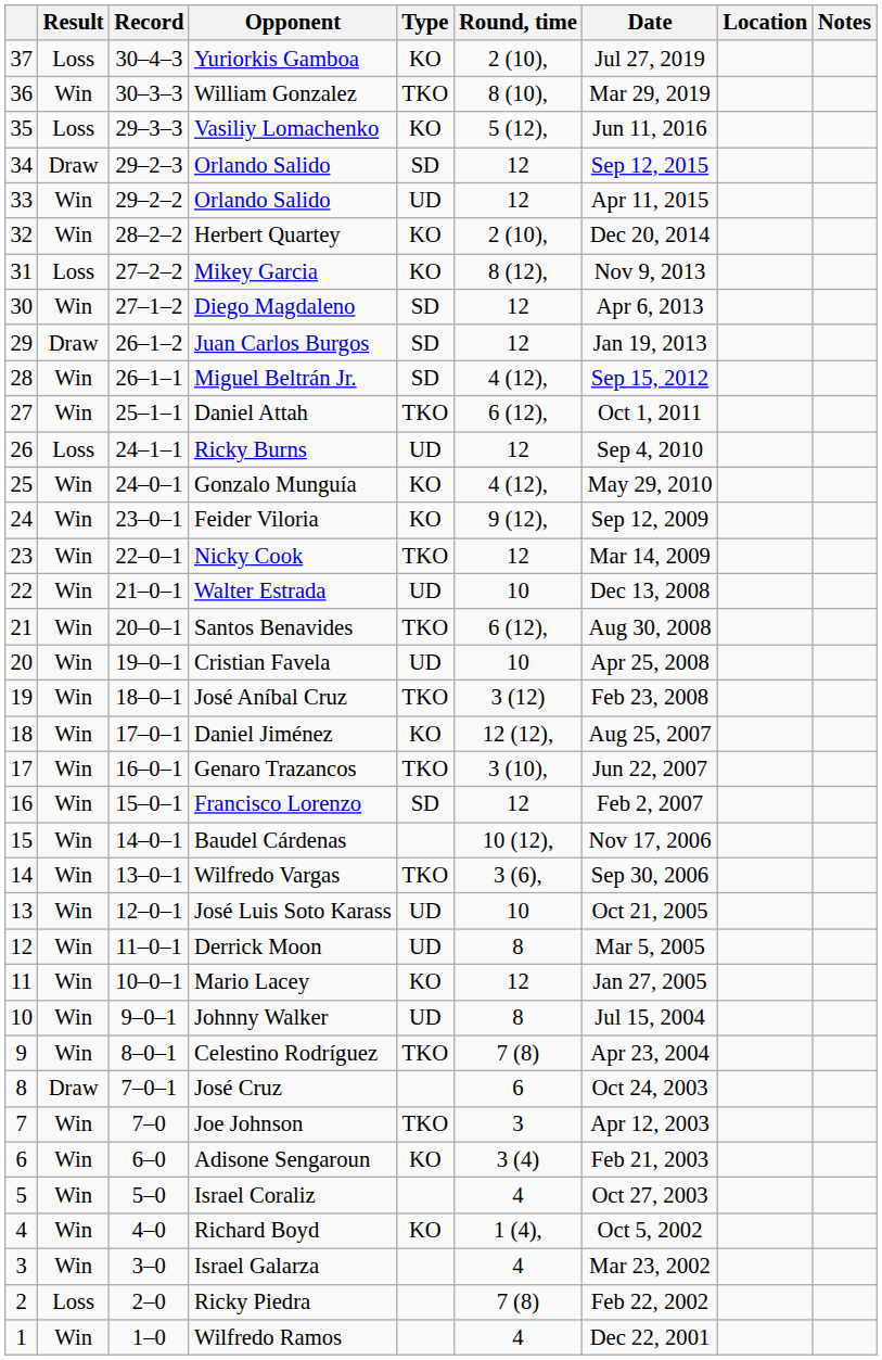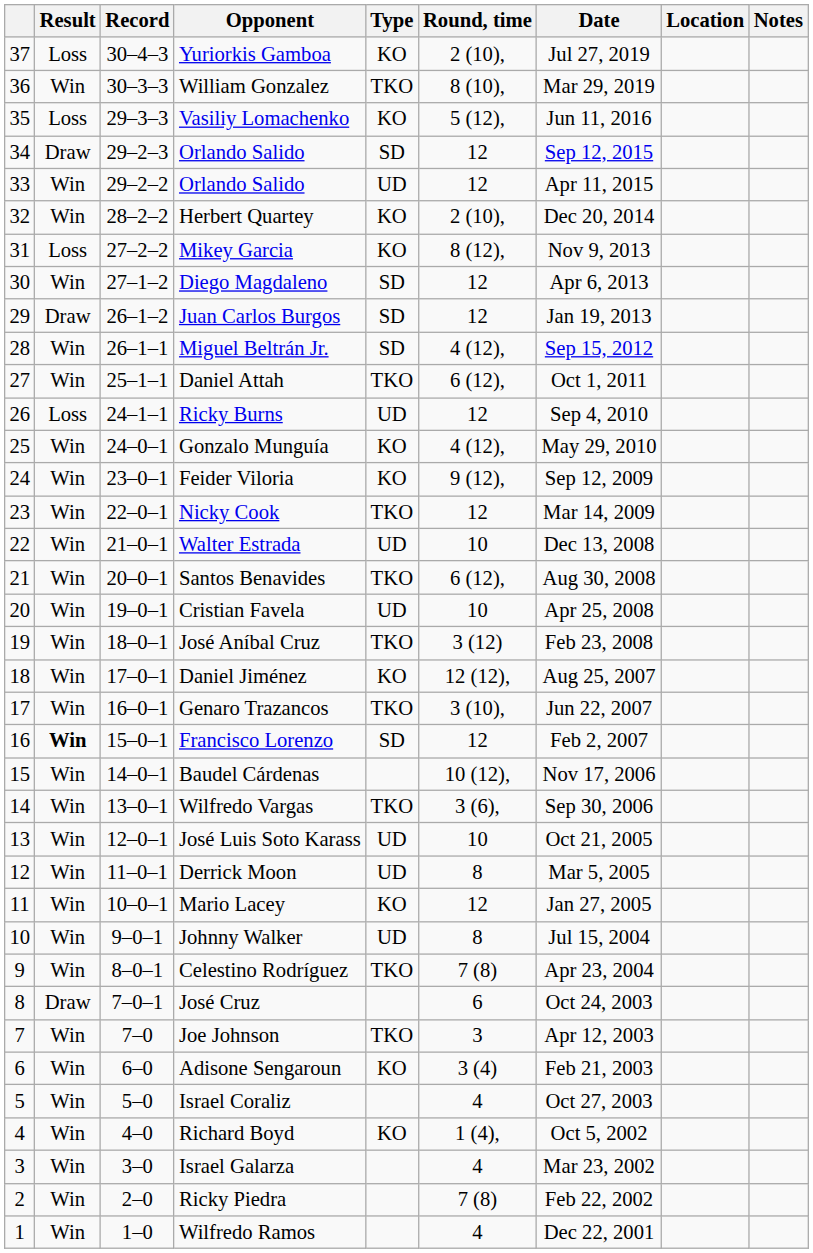 <table class="wikitable" style="text-align:center">
 <tr>
 <th></th>
 <th>Result</th>
 <th>Record</th>
 <th>Opponent</th>
 <th>Type</th>
 <th>Round, time</th>
 <th>Date</th>
 <th>Location</th>
 <th>Notes</th>
 </tr>
 <tr>
 <td>37</td>
 <td>Loss</td>
 <td>30–4–3</td>
 <td style="text-align:left;"><a href='#'>Yuriorkis Gamboa</a></td>
 <td>KO</td>
 <td>2 (10), </td>
 <td>Jul 27, 2019</td>
 <td style="text-align:left;"></td>
 <td></td>
 </tr>
 <tr>
 <td>36</td>
 <td>Win</td>
 <td>30–3–3</td>
 <td style="text-align:left;">William Gonzalez</td>
 <td>TKO</td>
 <td>8 (10), </td>
 <td>Mar 29, 2019</td>
 <td style="text-align:left;"></td>
 <td></td>
 </tr>
 <tr>
 <td>35</td>
 <td>Loss</td>
 <td>29–3–3</td>
 <td style="text-align:left;"><a href='#'>Vasiliy Lomachenko</a></td>
 <td>KO</td>
 <td>5 (12), </td>
 <td>Jun 11, 2016</td>
 <td style="text-align:left;"></td>
 <td style="text-align:left;"></td>
 </tr>
 <tr>
 <td>34</td>
 <td>Draw</td>
 <td>29–2–3</td>
 <td style="text-align:left;"><a href='#'>Orlando Salido</a></td>
 <td>SD</td>
 <td>12</td>
 <td><a href='#'>Sep 12, 2015</a></td>
 <td style="text-align:left;"></td>
 <td style="text-align:left;"></td>
 </tr>
 <tr>
 <td>33</td>
 <td>Win</td>
 <td>29–2–2</td>
 <td style="text-align:left;"><a href='#'>Orlando Salido</a></td>
 <td>UD</td>
 <td>12</td>
 <td>Apr 11, 2015</td>
 <td style="text-align:left;"></td>
 <td style="text-align:left;"></td>
 </tr>
 <tr>
 <td>32</td>
 <td>Win</td>
 <td>28–2–2</td>
 <td style="text-align:left;">Herbert Quartey</td>
 <td>KO</td>
 <td>2 (10), </td>
 <td>Dec 20, 2014</td>
 <td style="text-align:left;"></td>
 <td></td>
 </tr>
 <tr>
 <td>31</td>
 <td>Loss</td>
 <td>27–2–2</td>
 <td style="text-align:left;"><a href='#'>Mikey Garcia</a></td>
 <td>KO</td>
 <td>8 (12), </td>
 <td>Nov 9, 2013</td>
 <td style="text-align:left;"></td>
 <td style="text-align:left;"></td>
 </tr>
 <tr>
 <td>30</td>
 <td>Win</td>
 <td>27–1–2</td>
 <td style="text-align:left;"><a href='#'>Diego Magdaleno</a></td>
 <td>SD</td>
 <td>12</td>
 <td>Apr 6, 2013</td>
 <td style="text-align:left;"></td>
 <td style="text-align:left;"></td>
 </tr>
 <tr>
 <td>29</td>
 <td>Draw</td>
 <td>26–1–2</td>
 <td style="text-align:left;"><a href='#'>Juan Carlos Burgos</a></td>
 <td>SD</td>
 <td>12</td>
 <td>Jan 19, 2013</td>
 <td style="text-align:left;"></td>
 <td style="text-align:left;"></td>
 </tr>
 <tr>
 <td>28</td>
 <td>Win</td>
 <td>26–1–1</td>
 <td style="text-align:left;"><a href='#'>Miguel Beltrán Jr.</a></td>
 <td>SD</td>
 <td>4 (12), </td>
 <td><a href='#'>Sep 15, 2012</a></td>
 <td style="text-align:left;"></td>
 <td style="text-align:left;"></td>
 </tr>
 <tr>
 <td>27</td>
 <td>Win</td>
 <td>25–1–1</td>
 <td style="text-align:left;">Daniel Attah</td>
 <td>TKO</td>
 <td>6 (12), </td>
 <td>Oct 1, 2011</td>
 <td style="text-align:left;"></td>
 <td style="text-align:left;"></td>
 </tr>
 <tr>
 <td>26</td>
 <td>Loss</td>
 <td>24–1–1</td>
 <td style="text-align:left;"><a href='#'>Ricky Burns</a></td>
 <td>UD</td>
 <td>12</td>
 <td>Sep 4, 2010</td>
 <td style="text-align:left;"></td>
 <td style="text-align:left;"></td>
 </tr>
 <tr>
 <td>25</td>
 <td>Win</td>
 <td>24–0–1</td>
 <td style="text-align:left;">Gonzalo Munguía</td>
 <td>KO</td>
 <td>4 (12), </td>
 <td>May 29, 2010</td>
 <td style="text-align:left;"></td>
 <td style="text-align:left;"></td>
 </tr>
 <tr>
 <td>24</td>
 <td>Win</td>
 <td>23–0–1</td>
 <td style="text-align:left;">Feider Viloria</td>
 <td>KO</td>
 <td>9 (12), </td>
 <td>Sep 12, 2009</td>
 <td style="text-align:left;"></td>
 <td style="text-align:left;"></td>
 </tr>
 <tr>
 <td>23</td>
 <td>Win</td>
 <td>22–0–1</td>
 <td style="text-align:left;"><a href='#'>Nicky Cook</a></td>
 <td>TKO</td>
 <td>12</td>
 <td>Mar 14, 2009</td>
 <td style="text-align:left;"></td>
 <td style="text-align:left;"></td>
 </tr>
 <tr>
 <td>22</td>
 <td>Win</td>
 <td>21–0–1</td>
 <td style="text-align:left;"><a href='#'>Walter Estrada</a></td>
 <td>UD</td>
 <td>10</td>
 <td>Dec 13, 2008</td>
 <td style="text-align:left;"></td>
 <td></td>
 </tr>
 <tr>
 <td>21</td>
 <td>Win</td>
 <td>20–0–1</td>
 <td style="text-align:left;">Santos Benavides</td>
 <td>TKO</td>
 <td>6 (12), </td>
 <td>Aug 30, 2008</td>
 <td style="text-align:left;"></td>
 <td style="text-align:left;"></td>
 </tr>
 <tr>
 <td>20</td>
 <td>Win</td>
 <td>19–0–1</td>
 <td style="text-align:left;">Cristian Favela</td>
 <td>UD</td>
 <td>10</td>
 <td>Apr 25, 2008</td>
 <td style="text-align:left;"></td>
 <td></td>
 </tr>
 <tr>
 <td>19</td>
 <td>Win</td>
 <td>18–0–1</td>
 <td style="text-align:left;">José Aníbal Cruz</td>
 <td>TKO</td>
 <td>3 (12)</td>
 <td>Feb 23, 2008</td>
 <td style="text-align:left;"></td>
 <td style="text-align:left;"></td>
 </tr>
 <tr>
 <td>18</td>
 <td>Win</td>
 <td>17–0–1</td>
 <td style="text-align:left;">Daniel Jiménez</td>
 <td>KO</td>
 <td>12 (12), </td>
 <td>Aug 25, 2007</td>
 <td style="text-align:left;"></td>
 <td style="text-align:left;"></td>
 </tr>
 <tr>
 <td>17</td>
 <td>Win</td>
 <td>16–0–1</td>
 <td style="text-align:left;">Genaro Trazancos</td>
 <td>TKO</td>
 <td>3 (10), </td>
 <td>Jun 22, 2007</td>
 <td style="text-align:left;"></td>
 <td></td>
 </tr>
 <tr>
 <td>16</td>
-<td>Win</td>
+<td><strong>Win</strong></td>
 <td>15–0–1</td>
 <td style="text-align:left;"><a href='#'>Francisco Lorenzo</a></td>
 <td>SD</td>
 <td>12</td>
 <td>Feb 2, 2007</td>
 <td style="text-align:left;"></td>
 <td style="text-align:left;"></td>
 </tr>
 <tr>
 <td>15</td>
 <td>Win</td>
 <td>14–0–1</td>
 <td style="text-align:left;">Baudel Cárdenas</td>
 <td></td>
 <td>10 (12), </td>
 <td>Nov 17, 2006</td>
 <td style="text-align:left;"></td>
 <td style="text-align:left;"></td>
 </tr>
 <tr>
 <td>14</td>
 <td>Win</td>
 <td>13–0–1</td>
 <td style="text-align:left;">Wilfredo Vargas</td>
 <td>TKO</td>
 <td>3 (6), </td>
 <td>Sep 30, 2006</td>
 <td style="text-align:left;"></td>
 <td></td>
 </tr>
 <tr>
 <td>13</td>
 <td>Win</td>
 <td>12–0–1</td>
 <td style="text-align:left;">José Luis Soto Karass</td>
 <td>UD</td>
 <td>10</td>
 <td>Oct 21, 2005</td>
 <td style="text-align:left;"></td>
 <td></td>
 </tr>
 <tr>
 <td>12</td>
 <td>Win</td>
 <td>11–0–1</td>
 <td style="text-align:left;">Derrick Moon</td>
 <td>UD</td>
 <td>8</td>
 <td>Mar 5, 2005</td>
 <td style="text-align:left;"></td>
 <td></td>
 </tr>
 <tr>
 <td>11</td>
 <td>Win</td>
 <td>10–0–1</td>
 <td style="text-align:left;">Mario Lacey</td>
 <td>KO</td>
 <td>12</td>
 <td>Jan 27, 2005</td>
 <td style="text-align:left;"></td>
 <td></td>
 </tr>
 <tr>
 <td>10</td>
 <td>Win</td>
 <td>9–0–1</td>
 <td style="text-align:left;">Johnny Walker</td>
 <td>UD</td>
 <td>8</td>
 <td>Jul 15, 2004</td>
 <td style="text-align:left;"></td>
 <td></td>
 </tr>
 <tr>
 <td>9</td>
 <td>Win</td>
 <td>8–0–1</td>
 <td style="text-align:left;">Celestino Rodríguez</td>
 <td>TKO</td>
 <td>7 (8)</td>
 <td>Apr 23, 2004</td>
 <td style="text-align:left;"></td>
 <td></td>
 </tr>
 <tr>
 <td>8</td>
 <td>Draw</td>
 <td>7–0–1</td>
 <td style="text-align:left;">José Cruz</td>
 <td></td>
 <td>6</td>
 <td>Oct 24, 2003</td>
 <td style="text-align:left;"></td>
 <td></td>
 </tr>
 <tr>
 <td>7</td>
 <td>Win</td>
 <td>7–0</td>
 <td style="text-align:left;">Joe Johnson</td>
 <td>TKO</td>
 <td>3</td>
 <td>Apr 12, 2003</td>
 <td style="text-align:left;"></td>
 <td></td>
 </tr>
 <tr>
 <td>6</td>
 <td>Win</td>
 <td>6–0</td>
 <td style="text-align:left;">Adisone Sengaroun</td>
 <td>KO</td>
 <td>3 (4)</td>
 <td>Feb 21, 2003</td>
 <td style="text-align:left;"></td>
 <td></td>
 </tr>
 <tr>
 <td>5</td>
 <td>Win</td>
 <td>5–0</td>
 <td style="text-align:left;">Israel Coraliz</td>
 <td></td>
 <td>4</td>
 <td>Oct 27, 2003</td>
 <td style="text-align:left;"></td>
 <td></td>
 </tr>
 <tr>
 <td>4</td>
 <td>Win</td>
 <td>4–0</td>
 <td style="text-align:left;">Richard Boyd</td>
 <td>KO</td>
 <td>1 (4), </td>
 <td>Oct 5, 2002</td>
 <td style="text-align:left;"></td>
 <td></td>
 </tr>
 <tr>
 <td>3</td>
 <td>Win</td>
 <td>3–0</td>
 <td style="text-align:left;">Israel Galarza</td>
 <td></td>
 <td>4</td>
 <td>Mar 23, 2002</td>
 <td style="text-align:left;"></td>
 <td></td>
 </tr>
 <tr>
 <td>2</td>
-<td>Loss</td>
+<td>Win</td>
 <td>2–0</td>
 <td style="text-align:left;">Ricky Piedra</td>
 <td></td>
 <td>7 (8)</td>
 <td>Feb 22, 2002</td>
 <td style="text-align:left;"></td>
 <td></td>
 </tr>
 <tr>
 <td>1</td>
 <td>Win</td>
 <td>1–0</td>
 <td style="text-align:left;">Wilfredo Ramos</td>
 <td></td>
 <td>4</td>
 <td>Dec 22, 2001</td>
 <td style="text-align:left;"></td>
 <td></td>
 </tr>
 </table>
